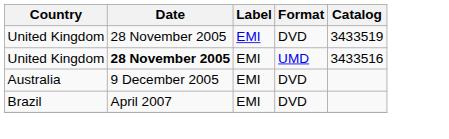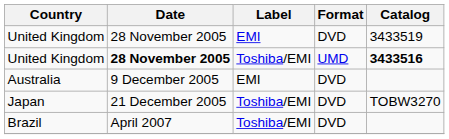 <table class="wikitable" style="font-size: 100%">
 <tr>
 <th>Country</th>
 <th>Date</th>
 <th>Label</th>
 <th>Format</th>
 <th>Catalog</th>
 </tr>
 <tr>
 <td rowspan="1">United Kingdom</td>
 <td rowspan="1">28 November 2005</td>
 <td rowspan="1"><a href='#'>EMI</a></td>
 <td rowspan="1">DVD</td>
 <td rowspan="1">3433519</td>
 </tr>
 <tr>
 <td rowspan="1">United Kingdom</td>
 <td rowspan="1"><strong>28 November 2005</strong></td>
-<td rowspan="1">EMI</td>
+<td rowspan="1"><a href='#'>Toshiba</a>/EMI</td>
 <td rowspan="1"><a href='#'>UMD</a></td>
-<td rowspan="1">3433516</td>
+<td rowspan="1"><strong>3433516</strong></td>
 </tr>
 <tr>
 <td rowspan="1">Australia</td>
 <td rowspan="1">9 December 2005</td>
 <td rowspan="1">EMI</td>
 <td rowspan="1">DVD</td>
 <td rowspan="1"></td>
 </tr>
 <tr>
+<td rowspan="1">Japan</td>
+<td rowspan="1">21 December 2005</td>
+<td rowspan="1"><a href='#'>Toshiba</a>/EMI</td>
+<td rowspan="1">DVD</td>
+<td rowspan="1">TOBW3270</td>
+</tr>
+<tr>
 <td rowspan="1">Brazil</td>
 <td rowspan="1">April 2007</td>
-<td rowspan="1">EMI</td>
+<td rowspan="1"><a href='#'>Toshiba</a>/EMI</td>
 <td rowspan="1">DVD</td>
 <td rowspan="1"></td>
 </tr>
 <tr>
 </tr>
 </table>
